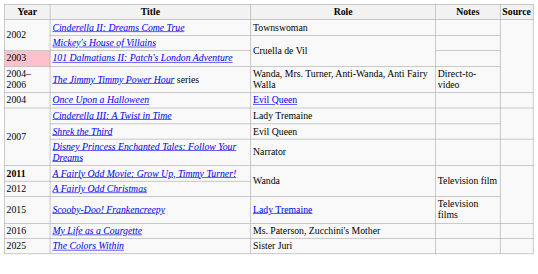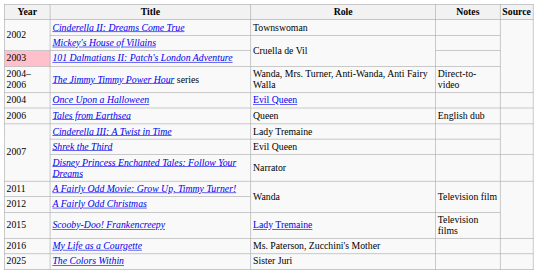 <table class="wikitable sortable">
 <tr>
 <th>Year</th>
 <th>Title</th>
 <th>Role</th>
 <th>Notes</th>
 <th>Source</th>
 </tr>
 <tr>
 <td rowspan="2">2002</td>
 <td><em><a href='#'>Cinderella II: Dreams Come True</a></em></td>
 <td>Townswoman</td>
 <td></td>
 <td rowspan="4"></td>
 </tr>
 <tr>
 <td><em><a href='#'>Mickey's House of Villains</a></em></td>
 <td rowspan="2">Cruella de Vil</td>
 <td></td>
 </tr>
 <tr>
 <td style="background: pink;">2003</td>
 <td><em><a href='#'>101 Dalmatians II: Patch's London Adventure</a></em></td>
 <td></td>
 </tr>
 <tr>
 <td>2004–2006</td>
 <td><em><a href='#'>The Jimmy Timmy Power Hour</a></em> series</td>
 <td>Wanda, Mrs. Turner, Anti-Wanda, Anti Fairy Walla</td>
 <td>Direct-to-video</td>
 </tr>
 <tr>
 <td>2004</td>
 <td><em><a href='#'>Once Upon a Halloween</a></em></td>
 <td><a href='#'>Evil Queen</a></td>
 <td></td>
 <td></td>
 </tr>
 <tr>
+<td>2006</td>
+<td><em><a href='#'>Tales from Earthsea</a></em></td>
+<td>Queen</td>
+<td>English dub</td>
+<td></td>
+</tr>
+<tr>
 <td rowspan="3">2007</td>
 <td><em><a href='#'>Cinderella III: A Twist in Time</a></em></td>
 <td>Lady Tremaine</td>
 <td></td>
 <td rowspan="2"></td>
 </tr>
 <tr>
 <td><em><a href='#'>Shrek the Third</a></em></td>
 <td>Evil Queen</td>
 <td></td>
 </tr>
 <tr>
 <td><em><a href='#'>Disney Princess Enchanted Tales: Follow Your Dreams</a></em></td>
 <td>Narrator</td>
 <td></td>
 <td></td>
 </tr>
 <tr>
-<td><strong>2011</strong></td>
+<td>2011</td>
 <td><em><a href='#'>A Fairly Odd Movie: Grow Up, Timmy Turner!</a></em></td>
 <td rowspan="2">Wanda</td>
 <td rowspan="2">Television film</td>
 <td rowspan="3"></td>
 </tr>
 <tr>
 <td>2012</td>
 <td><em><a href='#'>A Fairly Odd Christmas</a></em></td>
 </tr>
 <tr>
 <td>2015</td>
 <td><em><a href='#'>Scooby-Doo! Frankencreepy</a></em></td>
 <td><a href='#'>Lady Tremaine</a></td>
 <td>Television films</td>
 </tr>
 <tr>
 <td>2016</td>
 <td><em><a href='#'>My Life as a Courgette</a></em></td>
 <td>Ms. Paterson, Zucchini's Mother</td>
 <td></td>
 <td></td>
 </tr>
 <tr>
 <td>2025</td>
 <td><em><a href='#'>The Colors Within</a></em></td>
 <td>Sister Juri</td>
 <td></td>
 <td></td>
 </tr>
 </table>
